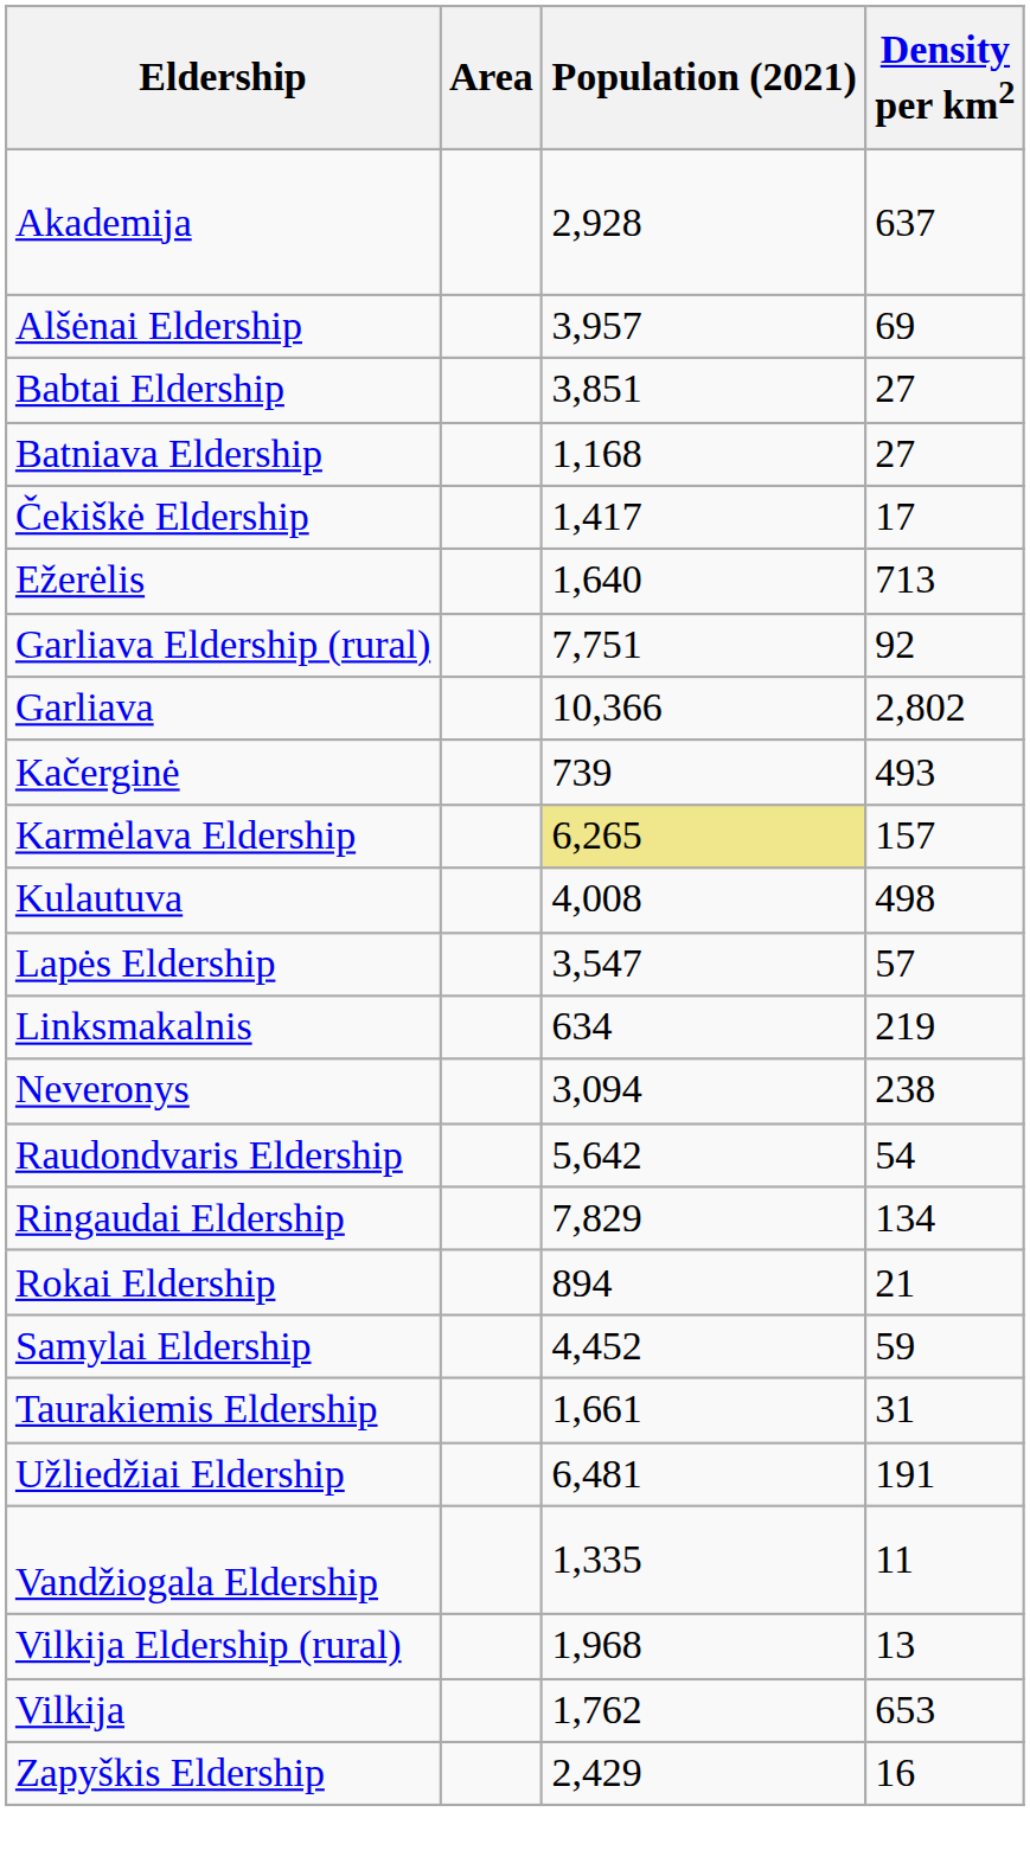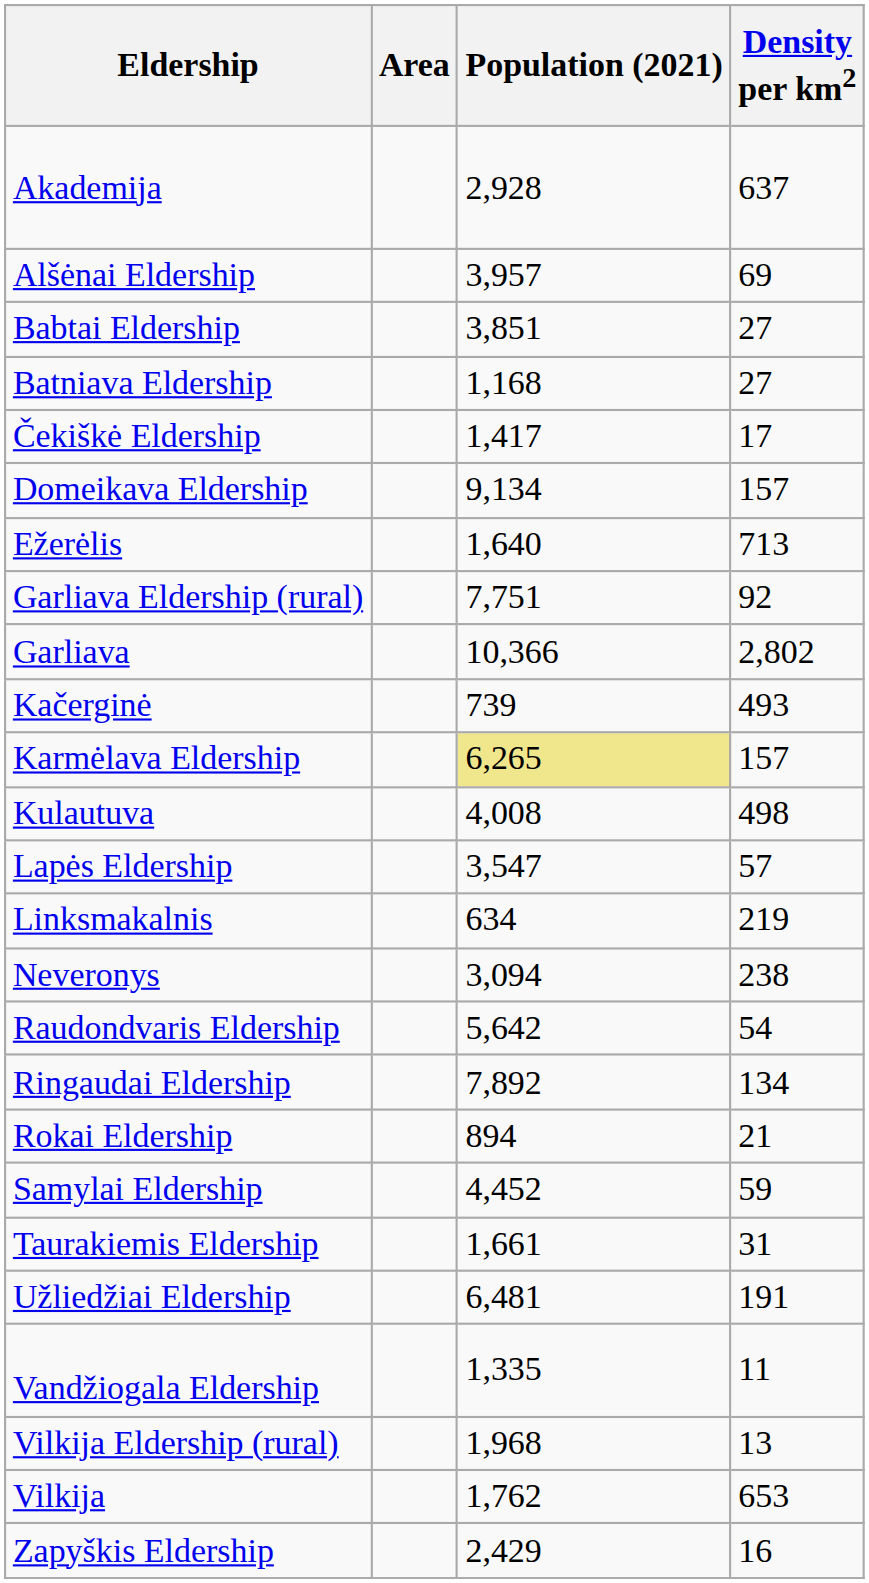 <table class="sortable wikitable" style="text-align: left; margin: 0 0 0 0;">
 <tr>
 <th scope="col" height="50px">Eldership</th>
 <th scope="col">Area</th>
 <th scope="col"><strong>Population (2021)</strong></th>
 <th><a href='#'>Density</a><br> per km<sup>2</sup></th>
 </tr>
 <tr>
 <td scope="row" height="50px"> <a href='#'>Akademija</a></td>
 <td></td>
 <td>2,928</td>
 <td>637</td>
 </tr>
 <tr>
 <td><a href='#'>Alšėnai Eldership</a></td>
 <td></td>
 <td>3,957</td>
 <td>69</td>
 </tr>
 <tr>
 <td><a href='#'>Babtai Eldership</a></td>
 <td></td>
 <td>3,851</td>
 <td>27</td>
 </tr>
 <tr>
 <td><a href='#'>Batniava Eldership</a></td>
 <td></td>
 <td>1,168</td>
 <td>27</td>
 </tr>
 <tr>
 <td><a href='#'>Čekiškė Eldership</a></td>
 <td></td>
 <td>1,417</td>
 <td>17</td>
+</tr>
+<tr>
+<td><a href='#'>Domeikava Eldership</a></td>
+<td></td>
+<td>9,134</td>
+<td>157</td>
 </tr>
 <tr>
 <td><a href='#'>Ežerėlis</a></td>
 <td></td>
 <td>1,640</td>
 <td>713</td>
 </tr>
 <tr>
 <td><a href='#'>Garliava Eldership (rural)</a></td>
 <td></td>
 <td>7,751</td>
 <td>92</td>
 </tr>
 <tr>
 <td><a href='#'>Garliava</a></td>
 <td></td>
 <td>10,366</td>
 <td>2,802</td>
 </tr>
 <tr>
 <td><a href='#'>Kačerginė</a></td>
 <td></td>
 <td>739</td>
 <td>493</td>
 </tr>
 <tr>
 <td><a href='#'>Karmėlava Eldership</a></td>
 <td></td>
 <td style="background: khaki;">6,265</td>
 <td>157</td>
 </tr>
 <tr>
 <td><a href='#'>Kulautuva</a></td>
 <td></td>
 <td>4,008</td>
 <td>498</td>
 </tr>
 <tr>
 <td><a href='#'>Lapės Eldership</a></td>
 <td></td>
 <td>3,547</td>
 <td>57</td>
 </tr>
 <tr>
 <td><a href='#'>Linksmakalnis</a></td>
 <td></td>
 <td>634</td>
 <td>219</td>
 </tr>
 <tr>
 <td><a href='#'>Neveronys</a></td>
 <td></td>
 <td>3,094</td>
 <td>238</td>
 </tr>
 <tr>
 <td><a href='#'>Raudondvaris Eldership</a></td>
 <td></td>
 <td>5,642</td>
 <td>54</td>
 </tr>
 <tr>
 <td><a href='#'>Ringaudai Eldership</a></td>
 <td></td>
-<td>7,829</td>
+<td>7,892</td>
 <td>134</td>
 </tr>
 <tr>
 <td><a href='#'>Rokai Eldership</a></td>
 <td></td>
 <td>894</td>
 <td>21</td>
 </tr>
 <tr>
 <td><a href='#'>Samylai Eldership</a></td>
 <td></td>
 <td>4,452</td>
 <td>59</td>
 </tr>
 <tr>
 <td><a href='#'>Taurakiemis Eldership</a></td>
 <td></td>
 <td>1,661</td>
 <td>31</td>
 </tr>
 <tr>
 <td><a href='#'>Užliedžiai Eldership</a></td>
 <td></td>
 <td>6,481</td>
 <td>191</td>
 </tr>
 <tr>
 <td><br><a href='#'>Vandžiogala Eldership</a></td>
 <td></td>
 <td>1,335</td>
 <td>11</td>
 </tr>
 <tr>
 <td><a href='#'>Vilkija Eldership (rural)</a></td>
 <td></td>
 <td>1,968</td>
 <td>13</td>
 </tr>
 <tr>
 <td><a href='#'>Vilkija</a></td>
 <td></td>
 <td>1,762</td>
 <td>653</td>
 </tr>
 <tr>
 <td><a href='#'>Zapyškis Eldership</a></td>
 <td></td>
 <td>2,429</td>
 <td>16</td>
 </tr>
 </table>
